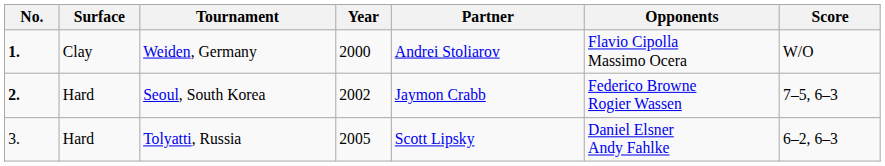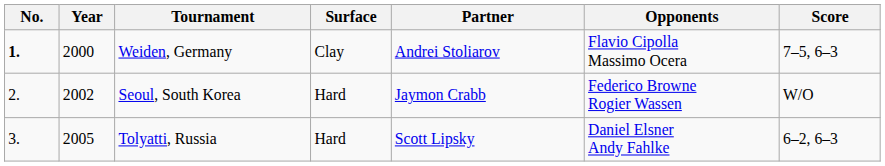 <table class="sortable wikitable" style=font-size:97%>
 <tr>
 <th width=50>No.</th>
+<th width=50>Year</th>
+<th width=200>Tournament</th>
 <th width=75>Surface</th>
-<th width=200>Tournament</th>
-<th width=50>Year</th>
 <th width=200>Partner</th>
 <th width=200>Opponents</th>
 <th width=100>Score</th>
 </tr>
 <tr>
 <td><strong>1.</strong></td>
+<td>2000</td>
+<td><a href='#'>Weiden</a>, Germany</td>
 <td>Clay</td>
-<td><a href='#'>Weiden</a>, Germany</td>
-<td>2000</td>
 <td> <a href='#'>Andrei Stoliarov</a></td>
 <td> <a href='#'>Flavio Cipolla</a><br> Massimo Ocera</td>
+<td>7–5, 6–3</td>
+</tr>
+<tr>
+<td>2.</td>
+<td>2002</td>
+<td><a href='#'>Seoul</a>, South Korea</td>
+<td>Hard</td>
+<td> <a href='#'>Jaymon Crabb</a></td>
+<td> <a href='#'>Federico Browne</a><br> <a href='#'>Rogier Wassen</a></td>
 <td>W/O</td>
 </tr>
 <tr>
-<td><strong>2.</strong></td>
+<td>3.</td>
+<td>2005</td>
+<td><a href='#'>Tolyatti</a>, Russia</td>
 <td>Hard</td>
-<td><a href='#'>Seoul</a>, South Korea</td>
-<td>2002</td>
-<td> <a href='#'>Jaymon Crabb</a></td>
-<td> <a href='#'>Federico Browne</a><br> <a href='#'>Rogier Wassen</a></td>
-<td>7–5, 6–3</td>
-</tr>
-<tr>
-<td>3.</td>
-<td>Hard</td>
-<td><a href='#'>Tolyatti</a>, Russia</td>
-<td>2005</td>
 <td> <a href='#'>Scott Lipsky</a></td>
 <td> <a href='#'>Daniel Elsner</a><br> <a href='#'>Andy Fahlke</a></td>
 <td>6–2, 6–3</td>
 </tr>
 </table>
